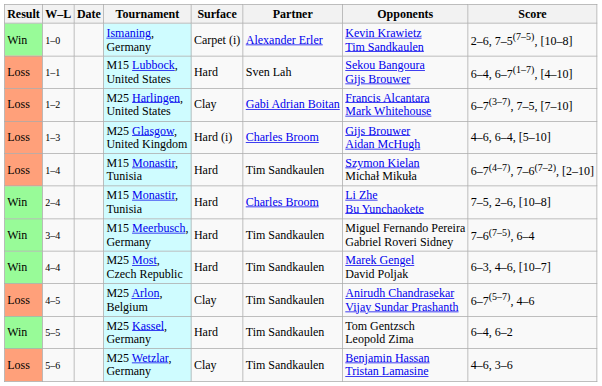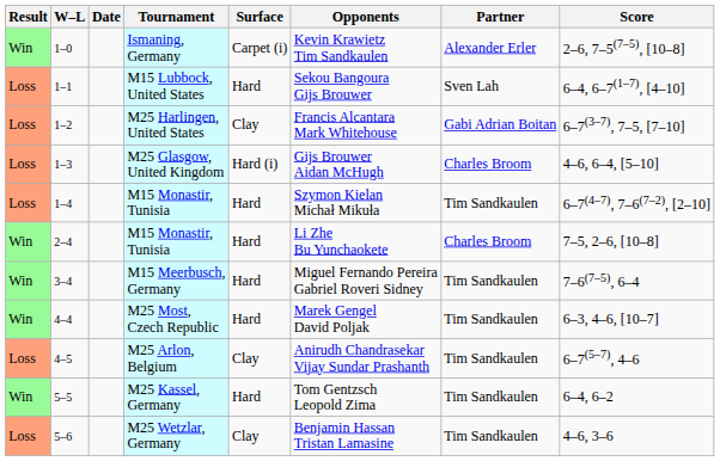 <table class="sortable wikitable nowrap">
 <tr>
 <th>Result</th>
 <th class="unsortable">W–L</th>
 <th>Date</th>
 <th>Tournament</th>
 <th>Surface</th>
+<th>Opponents</th>
 <th>Partner</th>
-<th>Opponents</th>
 <th class="unsortable">Score</th>
 </tr>
 <tr>
 <td bgcolor=98FB98>Win</td>
 <td><small>1–0</small></td>
 <td></td>
 <td style="background:#cffcff;"><a href='#'>Ismaning</a>, <br> Germany</td>
 <td>Carpet (i)</td>
+<td> <a href='#'>Kevin Krawietz</a><br> <a href='#'>Tim Sandkaulen</a></td>
 <td> <a href='#'>Alexander Erler</a></td>
-<td> <a href='#'>Kevin Krawietz</a><br> <a href='#'>Tim Sandkaulen</a></td>
 <td>2–6, 7–5<sup>(7–5)</sup>, [10–8]</td>
 </tr>
 <tr>
 <td bgcolor=FFA07A>Loss</td>
 <td><small>1–1</small></td>
 <td></td>
 <td style="background:#cffcff;">M15 <a href='#'>Lubbock</a>, <br> United States</td>
 <td>Hard</td>
+<td> <a href='#'>Sekou Bangoura</a><br> <a href='#'>Gijs Brouwer</a></td>
 <td> Sven Lah</td>
-<td> <a href='#'>Sekou Bangoura</a><br> <a href='#'>Gijs Brouwer</a></td>
 <td>6–4, 6–7<sup>(1–7)</sup>, [4–10]</td>
 </tr>
 <tr>
 <td bgcolor=FFA07A>Loss</td>
 <td><small>1–2</small></td>
 <td></td>
 <td style="background:#cffcff;">M25 <a href='#'>Harlingen</a>, <br> United States</td>
 <td>Clay</td>
+<td> <a href='#'>Francis Alcantara</a><br> <a href='#'>Mark Whitehouse</a></td>
 <td> <a href='#'>Gabi Adrian Boitan</a></td>
-<td> <a href='#'>Francis Alcantara</a><br> <a href='#'>Mark Whitehouse</a></td>
 <td>6–7<sup>(3–7)</sup>, 7–5, [7–10]</td>
 </tr>
 <tr>
 <td bgcolor=FFA07A>Loss</td>
 <td><small>1–3</small></td>
 <td></td>
 <td style="background:#cffcff;">M25 <a href='#'>Glasgow</a>, <br> United Kingdom</td>
 <td>Hard (i)</td>
+<td> <a href='#'>Gijs Brouwer</a><br> <a href='#'>Aidan McHugh</a></td>
 <td> <a href='#'>Charles Broom</a></td>
-<td> <a href='#'>Gijs Brouwer</a><br> <a href='#'>Aidan McHugh</a></td>
 <td>4–6, 6–4, [5–10]</td>
 </tr>
 <tr>
 <td bgcolor=FFA07A>Loss</td>
 <td><small>1–4</small></td>
 <td></td>
 <td style="background:#cffcff;">M15 <a href='#'>Monastir</a>, <br> Tunisia</td>
 <td>Hard</td>
+<td> <a href='#'>Szymon Kielan</a><br> Michał Mikuła</td>
 <td> Tim Sandkaulen</td>
-<td> <a href='#'>Szymon Kielan</a><br> Michał Mikuła</td>
 <td>6–7<sup>(4–7)</sup>, 7–6<sup>(7–2)</sup>, [2–10]</td>
 </tr>
 <tr>
 <td bgcolor=98FB98>Win</td>
 <td><small>2–4</small></td>
 <td></td>
 <td style="background:#cffcff;">M15 <a href='#'>Monastir</a>, <br> Tunisia</td>
 <td>Hard</td>
+<td> <a href='#'>Li Zhe</a><br> <a href='#'>Bu Yunchaokete</a></td>
 <td> <a href='#'>Charles Broom</a></td>
-<td> <a href='#'>Li Zhe</a><br> <a href='#'>Bu Yunchaokete</a></td>
 <td>7–5, 2–6, [10–8]</td>
 </tr>
 <tr>
 <td bgcolor=98FB98>Win</td>
 <td><small>3–4</small></td>
 <td></td>
 <td style="background:#cffcff;">M15 <a href='#'>Meerbusch</a>, <br> Germany</td>
 <td>Hard</td>
+<td> Miguel Fernando Pereira<br> Gabriel Roveri Sidney</td>
 <td> Tim Sandkaulen</td>
-<td> Miguel Fernando Pereira<br> Gabriel Roveri Sidney</td>
 <td>7–6<sup>(7–5)</sup>, 6–4</td>
 </tr>
 <tr>
 <td bgcolor=98FB98>Win</td>
 <td><small>4–4</small></td>
 <td></td>
 <td style="background:#cffcff;">M25 <a href='#'>Most</a>, <br> Czech Republic</td>
 <td>Hard</td>
+<td> <a href='#'>Marek Gengel</a><br> David Poljak</td>
 <td> Tim Sandkaulen</td>
-<td> <a href='#'>Marek Gengel</a><br> David Poljak</td>
 <td>6–3, 4–6, [10–7]</td>
 </tr>
 <tr>
 <td bgcolor=FFA07A>Loss</td>
 <td><small>4–5</small></td>
 <td></td>
 <td style="background:#cffcff;">M25 <a href='#'>Arlon</a>, <br> Belgium</td>
 <td>Clay</td>
+<td> <a href='#'>Anirudh Chandrasekar</a><br> <a href='#'>Vijay Sundar Prashanth</a></td>
 <td> Tim Sandkaulen</td>
-<td> <a href='#'>Anirudh Chandrasekar</a><br> <a href='#'>Vijay Sundar Prashanth</a></td>
 <td>6–7<sup>(5–7)</sup>, 4–6</td>
 </tr>
 <tr>
 <td bgcolor=98FB98>Win</td>
 <td><small>5–5</small></td>
 <td></td>
 <td style="background:#cffcff;">M25 <a href='#'>Kassel</a>, <br> Germany</td>
 <td>Hard</td>
+<td> Tom Gentzsch<br> Leopold Zima</td>
 <td> Tim Sandkaulen</td>
-<td> Tom Gentzsch<br> Leopold Zima</td>
 <td>6–4, 6–2</td>
 </tr>
 <tr>
 <td bgcolor=FFA07A>Loss</td>
 <td><small>5–6</small></td>
 <td></td>
 <td style="background:#cffcff;">M25 <a href='#'>Wetzlar</a>, <br> Germany</td>
 <td>Clay</td>
+<td> <a href='#'>Benjamin Hassan</a><br> <a href='#'>Tristan Lamasine</a></td>
 <td> Tim Sandkaulen</td>
-<td> <a href='#'>Benjamin Hassan</a><br> <a href='#'>Tristan Lamasine</a></td>
 <td>4–6, 3–6</td>
 </tr>
 </table>
